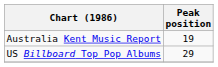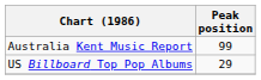 <table class="wikitable">
 <tr>
 <th>Chart (1986)</th>
 <th>Peak<br>position</th>
 </tr>
 <tr>
 <td>Australia <a href='#'>Kent Music Report</a></td>
-<td align="center">19</td>
+<td align="center">99</td>
 </tr>
 <tr>
 <td>US <a href='#'><em>Billboard</em> Top Pop Albums</a></td>
 <td align="center">29</td>
 </tr>
 <tr>
 </tr>
 </table>
